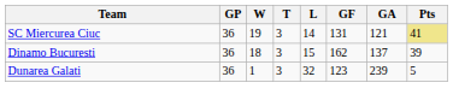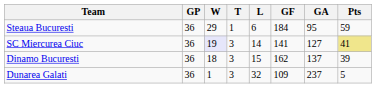 <table class="wikitable">
 <tr>
 <th width="40%">Team</th>
 <th width="5%">GP</th>
 <th width="5%">W</th>
 <th width="5%">T</th>
 <th width="5%">L</th>
 <th width="7.5%">GF</th>
 <th width="7.5%">GA</th>
 <th width="7.5%">Pts</th>
 </tr>
 <tr>
+<td><a href='#'>Steaua Bucuresti</a></td>
+<td>36</td>
+<td>29</td>
+<td>1</td>
+<td>6</td>
+<td>184</td>
+<td>95</td>
+<td>59</td>
+</tr>
+<tr>
 <td><a href='#'>SC Miercurea Ciuc</a></td>
 <td>36</td>
-<td>19</td>
+<td style="background: lavender;">19</td>
 <td>3</td>
 <td>14</td>
-<td>131</td>
-<td>121</td>
+<td>141</td>
+<td>127</td>
 <td style="background: khaki;">41</td>
 </tr>
 <tr>
 <td><a href='#'>Dinamo Bucuresti</a></td>
 <td>36</td>
 <td>18</td>
 <td>3</td>
 <td>15</td>
 <td>162</td>
 <td>137</td>
 <td>39</td>
 </tr>
 <tr>
 <td><a href='#'>Dunarea Galati</a></td>
 <td>36</td>
 <td>1</td>
 <td>3</td>
 <td>32</td>
-<td>123</td>
-<td>239</td>
+<td>109</td>
+<td>237</td>
 <td>5</td>
 </tr>
 </table>
